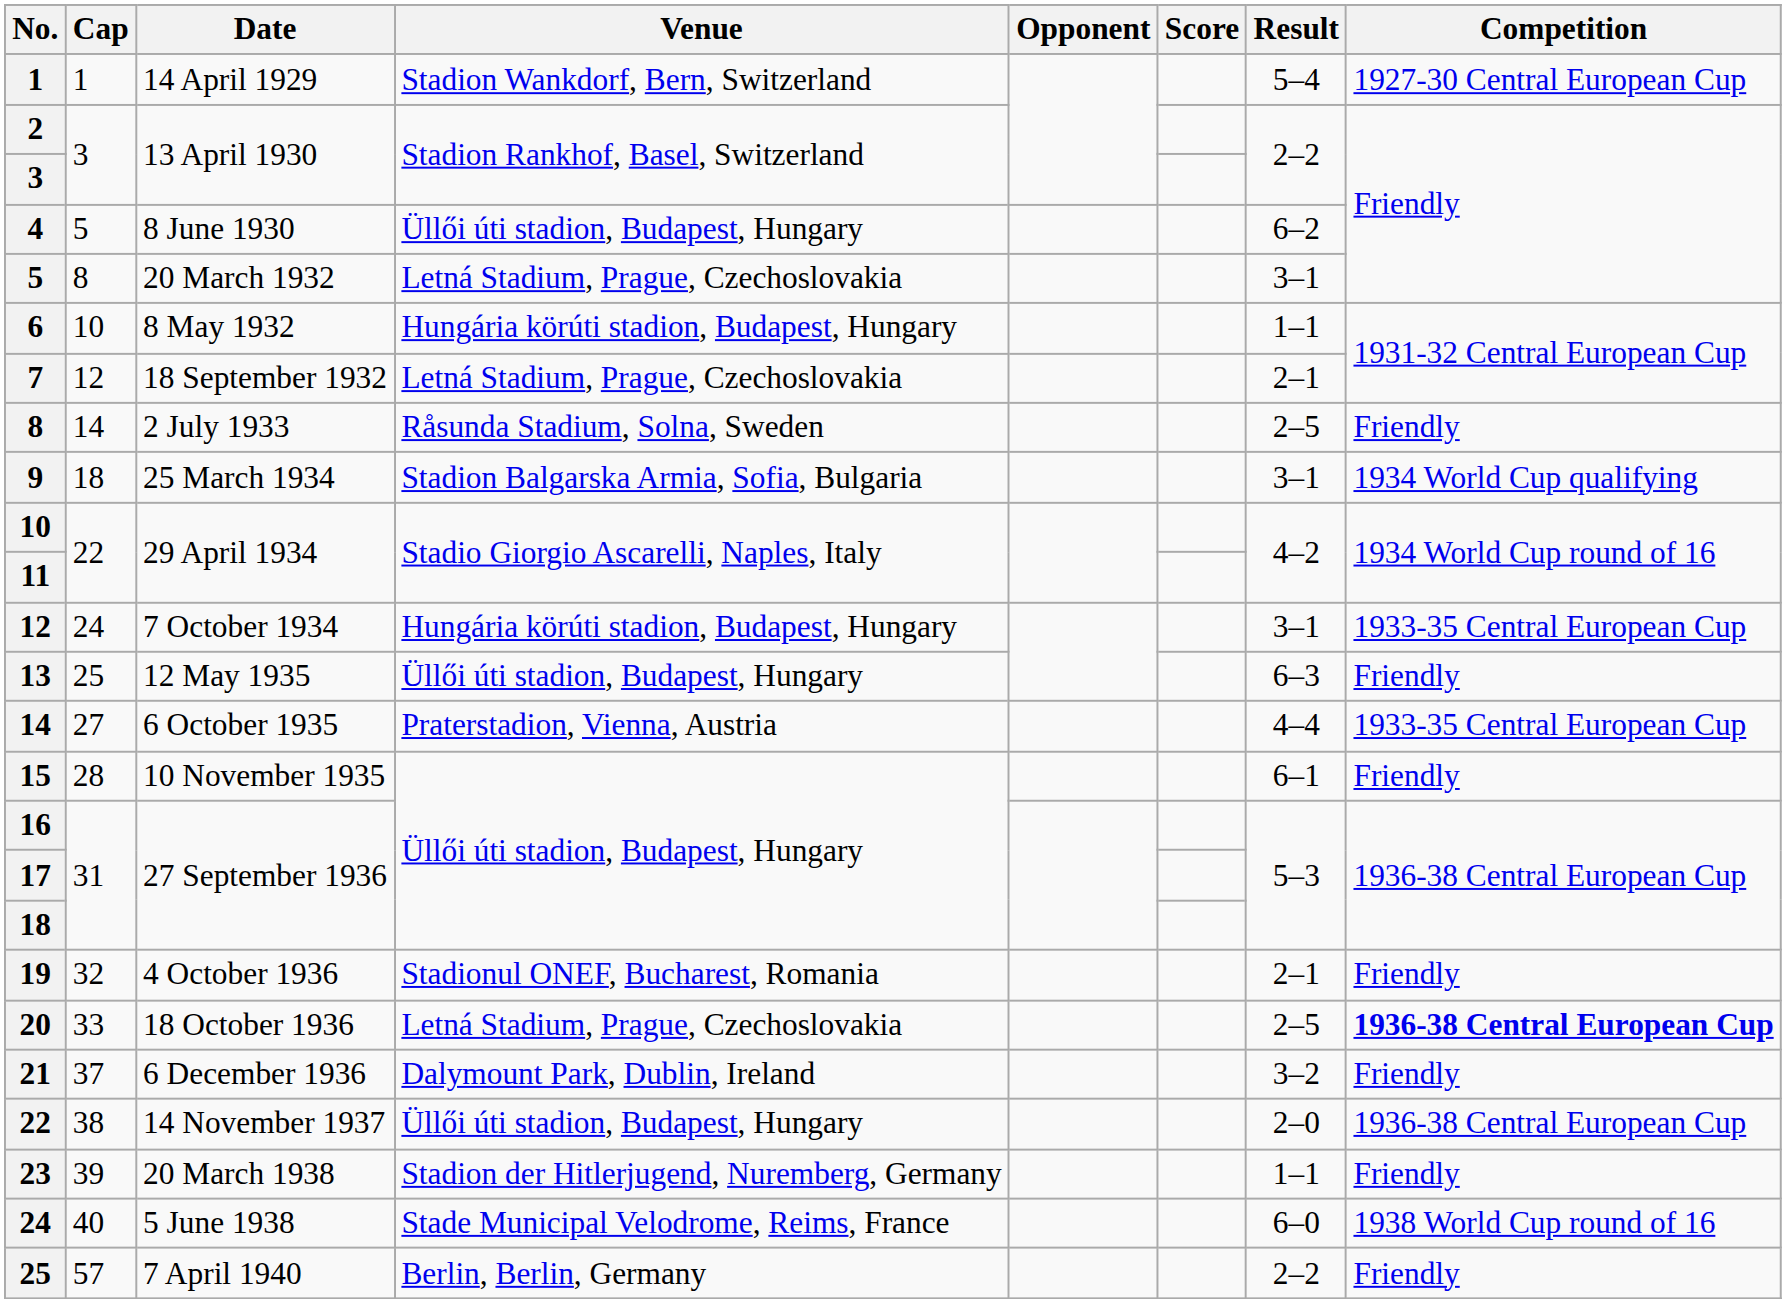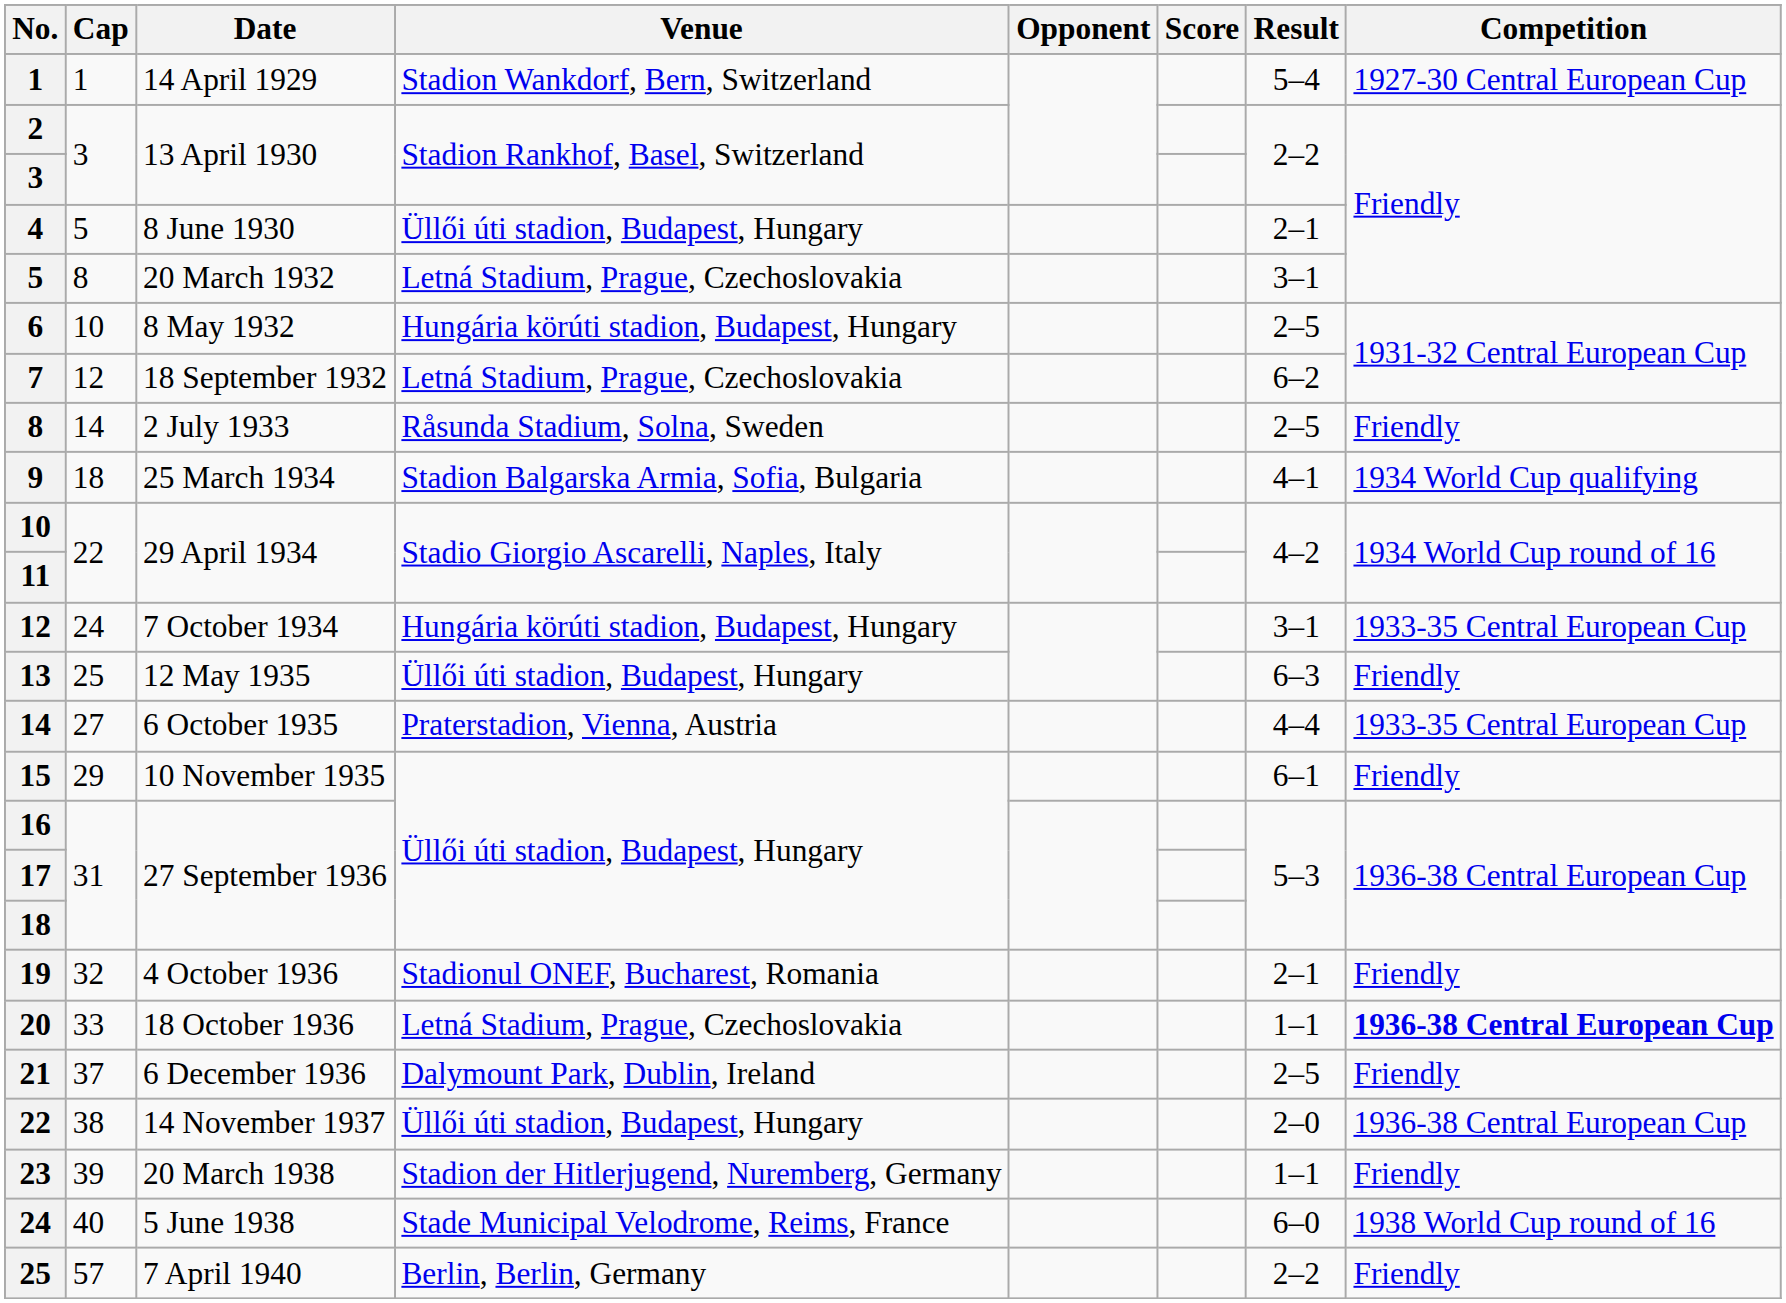 <table class="wikitable plainrowheaders sortable">
 <tr>
 <th scope=col>No.</th>
 <th scope=col>Cap</th>
 <th scope=col>Date</th>
 <th scope=col>Venue</th>
 <th scope=col>Opponent</th>
 <th scope=col>Score</th>
 <th scope=col>Result</th>
 <th scope=col>Competition</th>
 </tr>
 <tr>
 <th scope=row>1</th>
 <td>1</td>
 <td>14 April 1929</td>
 <td><a href='#'>Stadion Wankdorf</a>, <a href='#'>Bern</a>, Switzerland</td>
 <td rowspan=3></td>
 <td></td>
 <td style="text-align:center;">5–4</td>
 <td><a href='#'>1927-30 Central European Cup</a></td>
 </tr>
 <tr>
 <th scope=row>2</th>
 <td rowspan=2>3</td>
 <td rowspan=2>13 April 1930</td>
 <td rowspan=2><a href='#'>Stadion Rankhof</a>, <a href='#'>Basel</a>, Switzerland</td>
 <td></td>
 <td rowspan=2 style="text-align:center;">2–2</td>
 <td rowspan=4><a href='#'>Friendly</a></td>
 </tr>
 <tr>
 <th scope=row>3</th>
 <td></td>
 </tr>
 <tr>
 <th scope=row>4</th>
 <td>5</td>
 <td>8 June 1930</td>
 <td rowspan=1><a href='#'>Üllői úti stadion</a>, <a href='#'>Budapest</a>, Hungary</td>
 <td></td>
 <td></td>
-<td style="text-align:center;">6–2</td>
+<td style="text-align:center;">2–1</td>
 </tr>
 <tr>
 <th scope=row>5</th>
 <td>8</td>
 <td>20 March 1932</td>
 <td><a href='#'>Letná Stadium</a>, <a href='#'>Prague</a>, Czechoslovakia</td>
 <td></td>
 <td></td>
 <td style="text-align:center;">3–1</td>
 </tr>
 <tr>
 <th scope=row>6</th>
 <td>10</td>
 <td>8 May 1932</td>
 <td rowspan=1><a href='#'>Hungária körúti stadion</a>, <a href='#'>Budapest</a>, Hungary</td>
 <td></td>
 <td></td>
-<td style="text-align:center;">1–1</td>
+<td style="text-align:center;">2–5</td>
 <td rowspan=2><a href='#'>1931-32 Central European Cup</a></td>
 </tr>
 <tr>
 <th scope=row>7</th>
 <td>12</td>
 <td>18 September 1932</td>
 <td><a href='#'>Letná Stadium</a>, <a href='#'>Prague</a>, Czechoslovakia</td>
 <td></td>
 <td></td>
-<td style="text-align:center;">2–1</td>
+<td style="text-align:center;">6–2</td>
 </tr>
 <tr>
 <th scope=row>8</th>
 <td rowspan=1>14</td>
 <td rowspan=1>2 July 1933</td>
 <td rowspan=1><a href='#'>Råsunda Stadium</a>, <a href='#'>Solna</a>, Sweden</td>
 <td rowspan=1></td>
 <td></td>
 <td rowspan=1 style="text-align:center;">2–5</td>
 <td rowspan=1><a href='#'>Friendly</a></td>
 </tr>
 <tr>
 <th scope=row>9</th>
 <td rowspan=1>18</td>
 <td rowspan=1>25 March 1934</td>
 <td rowspan=1><a href='#'>Stadion Balgarska Armia</a>, <a href='#'>Sofia</a>, Bulgaria</td>
 <td rowspan=1></td>
 <td></td>
-<td style="text-align:center;">3–1</td>
+<td rowspan=1 style="text-align:center;">4–1</td>
 <td rowspan=1><a href='#'>1934 World Cup qualifying</a></td>
 </tr>
 <tr>
 <th scope=row>10</th>
 <td rowspan=2>22</td>
 <td rowspan=2>29 April 1934</td>
 <td rowspan=2><a href='#'>Stadio Giorgio Ascarelli</a>, <a href='#'>Naples</a>, Italy</td>
 <td rowspan=2></td>
 <td></td>
 <td rowspan=2 style="text-align:center;">4–2</td>
 <td rowspan=2><a href='#'>1934 World Cup round of 16</a></td>
 </tr>
 <tr>
 <th scope=row>11</th>
 <td></td>
 </tr>
 <tr>
 <th scope=row>12</th>
 <td rowspan=1>24</td>
 <td rowspan=1>7 October 1934</td>
 <td rowspan=1><a href='#'>Hungária körúti stadion</a>, <a href='#'>Budapest</a>, Hungary</td>
 <td rowspan=2></td>
 <td></td>
 <td rowspan=1 style="text-align:center;">3–1</td>
 <td rowspan=1><a href='#'>1933-35 Central European Cup</a></td>
 </tr>
 <tr>
 <th scope=row>13</th>
 <td>25</td>
 <td>12 May 1935</td>
 <td><a href='#'>Üllői úti stadion</a>, <a href='#'>Budapest</a>, Hungary</td>
 <td></td>
 <td style="text-align:center;">6–3</td>
 <td><a href='#'>Friendly</a></td>
 </tr>
 <tr>
 <th scope=row>14</th>
 <td>27</td>
 <td>6 October 1935</td>
 <td><a href='#'>Praterstadion</a>, <a href='#'>Vienna</a>, Austria</td>
 <td></td>
 <td></td>
 <td style="text-align:center;">4–4</td>
 <td><a href='#'>1933-35 Central European Cup</a></td>
 </tr>
 <tr>
 <th scope=row>15</th>
-<td>28</td>
+<td>29</td>
 <td>10 November 1935</td>
 <td rowspan=4><a href='#'>Üllői úti stadion</a>, <a href='#'>Budapest</a>, Hungary</td>
 <td></td>
 <td></td>
 <td style="text-align:center;">6–1</td>
 <td><a href='#'>Friendly</a></td>
 </tr>
 <tr>
 <th scope=row>16</th>
 <td rowspan=3>31</td>
 <td rowspan=3>27 September 1936</td>
 <td rowspan=3></td>
 <td></td>
 <td rowspan=3 style="text-align:center;">5–3</td>
 <td rowspan=3><a href='#'>1936-38 Central European Cup</a></td>
 </tr>
 <tr>
 <th scope=row>17</th>
 <td></td>
 </tr>
 <tr>
 <th scope=row>18</th>
 <td></td>
 </tr>
 <tr>
 <th scope=row>19</th>
 <td>32</td>
 <td>4 October 1936</td>
 <td><a href='#'>Stadionul ONEF</a>, <a href='#'>Bucharest</a>, Romania</td>
 <td></td>
 <td></td>
 <td style="text-align:center;">2–1</td>
 <td><a href='#'>Friendly</a></td>
 </tr>
 <tr>
 <th scope=row>20</th>
 <td>33</td>
 <td>18 October 1936</td>
 <td><a href='#'>Letná Stadium</a>, <a href='#'>Prague</a>, Czechoslovakia</td>
 <td></td>
 <td></td>
-<td style="text-align:center;">2–5</td>
+<td style="text-align:center;">1–1</td>
 <td><strong><a href='#'>1936-38 Central European Cup</a></strong></td>
 </tr>
 <tr>
 <th scope=row>21</th>
 <td>37</td>
 <td>6 December 1936</td>
 <td><a href='#'>Dalymount Park</a>, <a href='#'>Dublin</a>, Ireland</td>
 <td></td>
 <td></td>
-<td style="text-align:center;">3–2</td>
+<td style="text-align:center;">2–5</td>
 <td><a href='#'>Friendly</a></td>
 </tr>
 <tr>
 <th scope=row>22</th>
 <td>38</td>
 <td>14 November 1937</td>
 <td><a href='#'>Üllői úti stadion</a>, <a href='#'>Budapest</a>, Hungary</td>
 <td></td>
 <td></td>
 <td style="text-align:center;">2–0</td>
 <td><a href='#'>1936-38 Central European Cup</a></td>
 </tr>
 <tr>
 <th scope=row>23</th>
 <td rowspan=1>39</td>
 <td rowspan=1>20 March 1938</td>
 <td rowspan=1><a href='#'>Stadion der Hitlerjugend</a>, <a href='#'>Nuremberg</a>, Germany</td>
 <td rowspan=1></td>
 <td></td>
 <td rowspan=1 style="text-align:center;">1–1</td>
 <td><a href='#'>Friendly</a></td>
 </tr>
 <tr>
 <th scope=row>24</th>
 <td>40</td>
 <td>5 June 1938</td>
 <td><a href='#'>Stade Municipal Velodrome</a>, <a href='#'>Reims</a>, France</td>
 <td></td>
 <td></td>
 <td style="text-align:center;">6–0</td>
 <td><a href='#'>1938 World Cup round of 16</a></td>
 </tr>
 <tr>
 <th scope=row>25</th>
 <td>57</td>
 <td>7 April 1940</td>
 <td><a href='#'>Berlin</a>, <a href='#'>Berlin</a>, Germany</td>
 <td></td>
 <td></td>
 <td rowspan=1 style="text-align:center;">2–2</td>
 <td><a href='#'>Friendly</a></td>
 </tr>
 <tr>
 </tr>
 </table>
